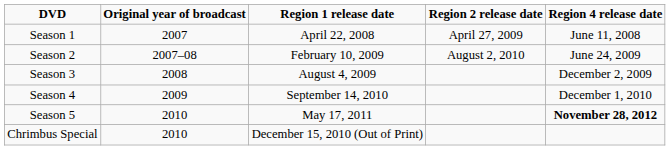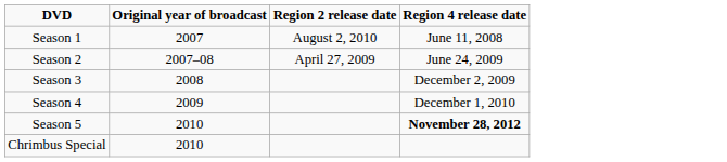 <table class="wikitable" style="text-align: center;">
 <tr>
 <td><strong>DVD</strong></td>
 <td><strong>Original year of broadcast</strong></td>
-<td><strong>Region 1 release date</strong></td>
 <td><strong>Region 2 release date</strong></td>
 <td><strong>Region 4 release date</strong></td>
 </tr>
 <tr>
 <td>Season 1</td>
 <td>2007</td>
-<td>April 22, 2008</td>
-<td>April 27, 2009</td>
+<td>August 2, 2010</td>
 <td>June 11, 2008</td>
 </tr>
 <tr>
 <td>Season 2</td>
 <td>2007–08</td>
-<td>February 10, 2009</td>
-<td>August 2, 2010</td>
+<td>April 27, 2009</td>
 <td>June 24, 2009</td>
 </tr>
 <tr>
 <td>Season 3</td>
 <td>2008</td>
-<td>August 4, 2009</td>
 <td></td>
 <td>December 2, 2009</td>
 </tr>
 <tr>
 <td>Season 4</td>
 <td>2009</td>
-<td>September 14, 2010</td>
 <td></td>
 <td>December 1, 2010</td>
 </tr>
 <tr>
 <td>Season 5</td>
 <td>2010</td>
-<td>May 17, 2011</td>
 <td></td>
 <td><strong>November 28, 2012</strong></td>
 </tr>
 <tr>
 <td>Chrimbus Special</td>
 <td>2010</td>
-<td>December 15, 2010 (Out of Print)</td>
 <td></td>
 <td></td>
 </tr>
 </table>
